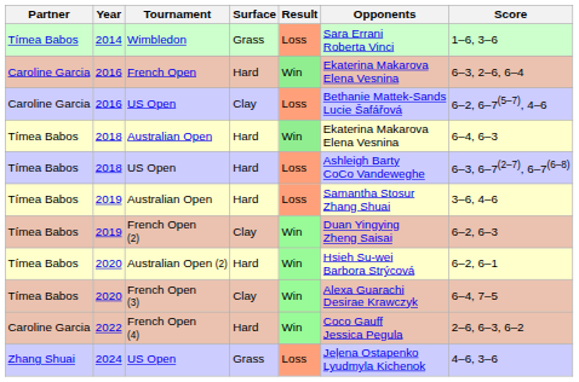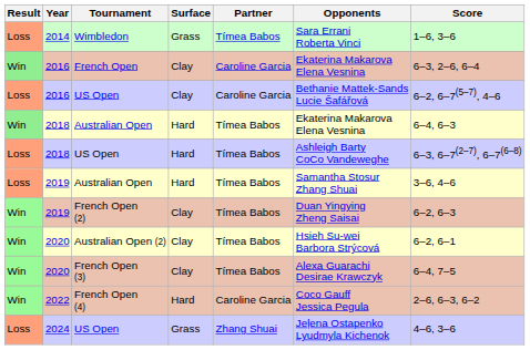 <table class="sortable wikitable">
 <tr>
-<th>Partner</th>
+<th>Result</th>
 <th>Year</th>
 <th>Tournament</th>
 <th>Surface</th>
-<th>Result</th>
+<th>Partner</th>
 <th>Opponents</th>
 <th class="unsortable">Score</th>
 </tr>
 <tr style=background:#cfc>
-<td> <a href='#'>Tímea Babos</a></td>
+<td style=background:#ffa07a>Loss</td>
 <td><a href='#'>2014</a></td>
 <td><a href='#'>Wimbledon</a></td>
 <td>Grass</td>
-<td style=background:#ffa07a>Loss</td>
+<td> <a href='#'>Tímea Babos</a></td>
 <td> <a href='#'>Sara Errani</a> <br>  <a href='#'>Roberta Vinci</a></td>
 <td>1–6, 3–6</td>
 </tr>
 <tr style=background:#ebc2af>
-<td> <a href='#'>Caroline Garcia</a></td>
+<td style=background:lightgreen>Win</td>
 <td><a href='#'>2016</a></td>
 <td><a href='#'>French Open</a></td>
-<td>Hard</td>
-<td style=background:lightgreen>Win</td>
+<td>Clay</td>
+<td> <a href='#'>Caroline Garcia</a></td>
 <td> <a href='#'>Ekaterina Makarova</a> <br>  <a href='#'>Elena Vesnina</a></td>
 <td>6–3, 2–6, 6–4</td>
 </tr>
 <tr style=background:#ccf>
-<td> Caroline Garcia</td>
+<td style=background:#ffa07a>Loss</td>
 <td><a href='#'>2016</a></td>
 <td><a href='#'>US Open</a></td>
 <td>Clay</td>
-<td style=background:#ffa07a>Loss</td>
+<td> Caroline Garcia</td>
 <td> <a href='#'>Bethanie Mattek-Sands</a> <br>  <a href='#'>Lucie Šafářová</a></td>
 <td>6–2, 6–7<sup>(5–7)</sup>, 4–6</td>
 </tr>
 <tr style=background:#ffc>
-<td> Tímea Babos</td>
+<td style=background:lightgreen>Win</td>
 <td><a href='#'>2018</a></td>
 <td><a href='#'>Australian Open</a></td>
 <td>Hard</td>
-<td style=background:lightgreen>Win</td>
+<td> Tímea Babos</td>
 <td> Ekaterina Makarova <br>  Elena Vesnina</td>
 <td>6–4, 6–3</td>
 </tr>
 <tr style=background:#ccf>
-<td> Tímea Babos</td>
+<td style=background:#ffa07a>Loss</td>
 <td><a href='#'>2018</a></td>
 <td>US Open</td>
 <td>Hard</td>
-<td style=background:#ffa07a>Loss</td>
+<td> Tímea Babos</td>
 <td> <a href='#'>Ashleigh Barty</a> <br>  <a href='#'>CoCo Vandeweghe</a></td>
 <td>6–3, 6–7<sup>(2–7)</sup>, 6–7<sup>(6–8)</sup></td>
 </tr>
 <tr style=background:#ffc>
-<td> Tímea Babos</td>
+<td style=background:#ffa07a>Loss</td>
 <td><a href='#'>2019</a></td>
 <td>Australian Open</td>
 <td>Hard</td>
-<td style=background:#ffa07a>Loss</td>
+<td> Tímea Babos</td>
 <td> <a href='#'>Samantha Stosur</a> <br>  <a href='#'>Zhang Shuai</a></td>
 <td>3–6, 4–6</td>
 </tr>
 <tr style=background:#ebc2af>
-<td> Tímea Babos</td>
+<td style=background:#98fb98>Win</td>
 <td><a href='#'>2019</a></td>
 <td>French Open<br><small>(2)</small></td>
 <td>Clay</td>
-<td style=background:#98fb98>Win</td>
+<td> Tímea Babos</td>
 <td> <a href='#'>Duan Yingying</a> <br>  <a href='#'>Zheng Saisai</a></td>
 <td>6–2, 6–3</td>
 </tr>
 <tr style=background:#ffc>
-<td> Tímea Babos</td>
+<td style=background:#98fb98>Win</td>
 <td><a href='#'>2020</a></td>
 <td>Australian Open <small>(2)</small></td>
-<td>Hard</td>
-<td style=background:#98fb98>Win</td>
+<td>Clay</td>
+<td> Tímea Babos</td>
 <td> <a href='#'>Hsieh Su-wei</a> <br>  <a href='#'>Barbora Strýcová</a></td>
 <td>6–2, 6–1</td>
 </tr>
 <tr style=background:#ebc2af>
-<td> Tímea Babos</td>
+<td style=background:#98fb98>Win</td>
 <td><a href='#'>2020</a></td>
 <td>French Open<br><small>(3)</small></td>
 <td>Clay</td>
-<td style=background:#98fb98>Win</td>
+<td> Tímea Babos</td>
 <td> <a href='#'>Alexa Guarachi</a> <br>  <a href='#'>Desirae Krawczyk</a></td>
 <td>6–4, 7–5</td>
 </tr>
 <tr style=background:#ebc2af>
-<td> Caroline Garcia</td>
+<td bgcolor=98FB98>Win</td>
 <td><a href='#'>2022</a></td>
 <td>French Open<br><small>(4)</small></td>
 <td>Hard</td>
-<td bgcolor=98FB98>Win</td>
+<td> Caroline Garcia</td>
 <td> <a href='#'>Coco Gauff</a> <br>  <a href='#'>Jessica Pegula</a></td>
 <td>2–6, 6–3, 6–2</td>
 </tr>
 <tr style=background:#ccf>
-<td> <a href='#'>Zhang Shuai</a></td>
+<td bgcolor=FFA07A>Loss</td>
 <td><a href='#'>2024</a></td>
 <td><a href='#'>US Open</a></td>
 <td>Grass</td>
-<td bgcolor=FFA07A>Loss</td>
+<td> <a href='#'>Zhang Shuai</a></td>
 <td> <a href='#'>Jeļena Ostapenko</a> <br>  <a href='#'>Lyudmyla Kichenok</a></td>
 <td>4–6, 3–6</td>
 </tr>
 </table>
